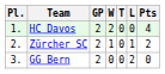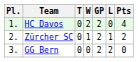 <table class="wikitable">
 <tr>
 <th>Pl.</th>
 <th>Team</th>
+<th>T</th>
+<th>W</th>
 <th>GP</th>
-<th>W</th>
-<th>T</th>
 <th>L</th>
 <th>Pts</th>
 </tr>
 <tr align="center " bgcolor="#e6fae6">
 <td>1.</td>
 <td align="left"><a href='#'>HC Davos</a></td>
+<td>0</td>
 <td>2</td>
 <td>2</td>
-<td>0</td>
 <td>0</td>
 <td>4</td>
 </tr>
 <tr align="center "  bgcolor="#FFFFFF">
 <td>2.</td>
 <td align="left"><a href='#'>Zürcher SC</a></td>
+<td>0</td>
+<td>1</td>
 <td>2</td>
-<td>1</td>
-<td>0</td>
 <td>1</td>
 <td>2</td>
 </tr>
 <tr align="center " bgcolor="#FFFFFF">
 <td>3.</td>
 <td align="left"><a href='#'>GG Bern</a></td>
-<td>2</td>
 <td>0</td>
 <td>0</td>
+<td>2</td>
 <td>2</td>
 <td>0</td>
 </tr>
 </table>
